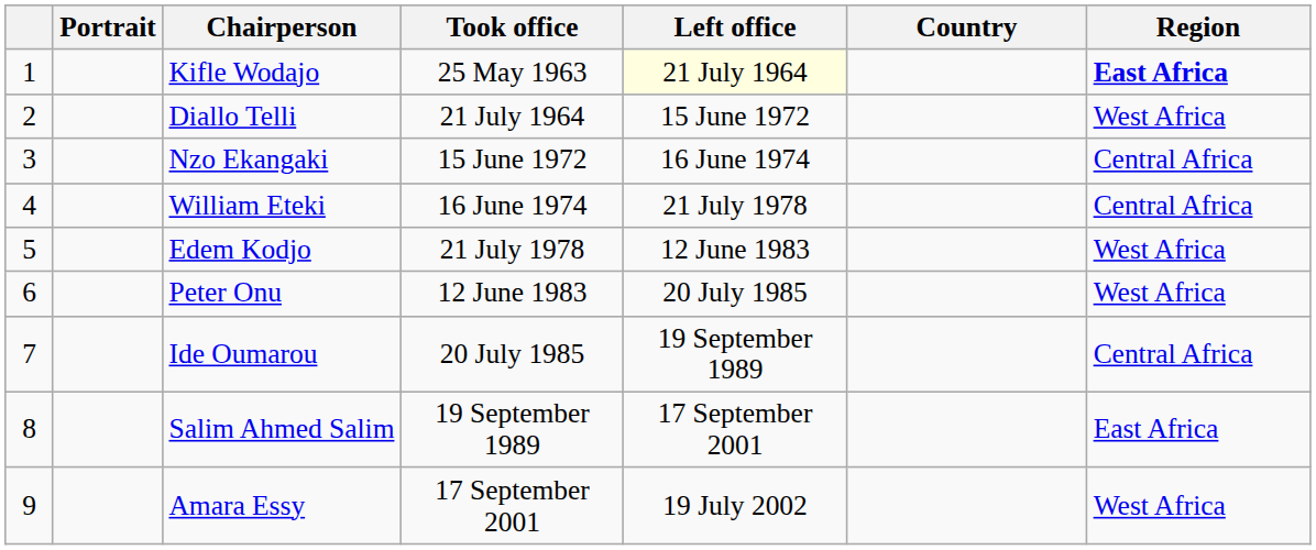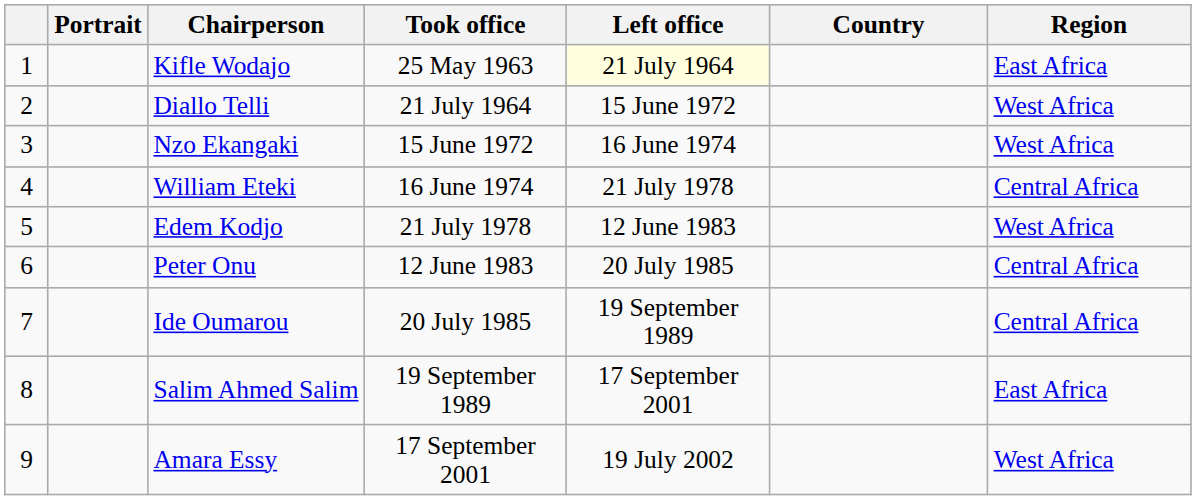 <table class="wikitable sortable">
 <tr>
 <th width="20px" class="unsortable"></th>
 <th class="unsortable">Portrait</th>
 <th>Chairperson</th>
 <th width="120px">Took office</th>
 <th width="120px">Left office</th>
 <th width="130px">Country</th>
 <th width="120px">Region</th>
 </tr>
 <tr>
 <td align="center">1</td>
 <td></td>
 <td><a href='#'>Kifle Wodajo</a></td>
 <td align="center">25 May 1963</td>
 <td align="center" style="background: lightyellow;">21 July 1964</td>
 <td></td>
-<td><strong><a href='#'>East Africa</a></strong></td>
+<td><a href='#'>East Africa</a></td>
 </tr>
 <tr>
 <td align="center">2</td>
 <td></td>
 <td><a href='#'>Diallo Telli</a></td>
 <td align="center">21 July 1964</td>
 <td align="center">15 June 1972</td>
 <td></td>
 <td><a href='#'>West Africa</a></td>
 </tr>
 <tr>
 <td align="center">3</td>
 <td></td>
 <td><a href='#'>Nzo Ekangaki</a></td>
 <td align="center">15 June 1972</td>
 <td align="center">16 June 1974</td>
 <td></td>
-<td><a href='#'>Central Africa</a></td>
+<td><a href='#'>West Africa</a></td>
 </tr>
 <tr>
 <td align="center">4</td>
 <td></td>
 <td><a href='#'>William Eteki</a></td>
 <td align="center">16 June 1974</td>
 <td align="center">21 July 1978</td>
 <td></td>
 <td><a href='#'>Central Africa</a></td>
 </tr>
 <tr>
 <td align="center">5</td>
 <td></td>
 <td><a href='#'>Edem Kodjo</a></td>
 <td align="center">21 July 1978</td>
 <td align="center">12 June 1983</td>
 <td></td>
 <td><a href='#'>West Africa</a></td>
 </tr>
 <tr>
 <td align="center">6</td>
 <td></td>
 <td><a href='#'>Peter Onu</a></td>
 <td align="center">12 June 1983</td>
 <td align="center">20 July 1985</td>
 <td></td>
-<td><a href='#'>West Africa</a></td>
+<td><a href='#'>Central Africa</a></td>
 </tr>
 <tr>
 <td align="center">7</td>
 <td></td>
 <td><a href='#'>Ide Oumarou</a></td>
 <td align="center">20 July 1985</td>
 <td align="center">19 September 1989</td>
 <td></td>
 <td><a href='#'>Central Africa</a></td>
 </tr>
 <tr>
 <td align="center">8</td>
 <td></td>
 <td><a href='#'>Salim Ahmed Salim</a></td>
 <td align="center">19 September 1989</td>
 <td align="center">17 September 2001</td>
 <td></td>
 <td><a href='#'>East Africa</a></td>
 </tr>
 <tr>
 <td align="center">9</td>
 <td></td>
 <td><a href='#'>Amara Essy</a></td>
 <td align="center">17 September 2001</td>
 <td align="center">19 July 2002</td>
 <td></td>
 <td><a href='#'>West Africa</a></td>
 </tr>
 </table>
